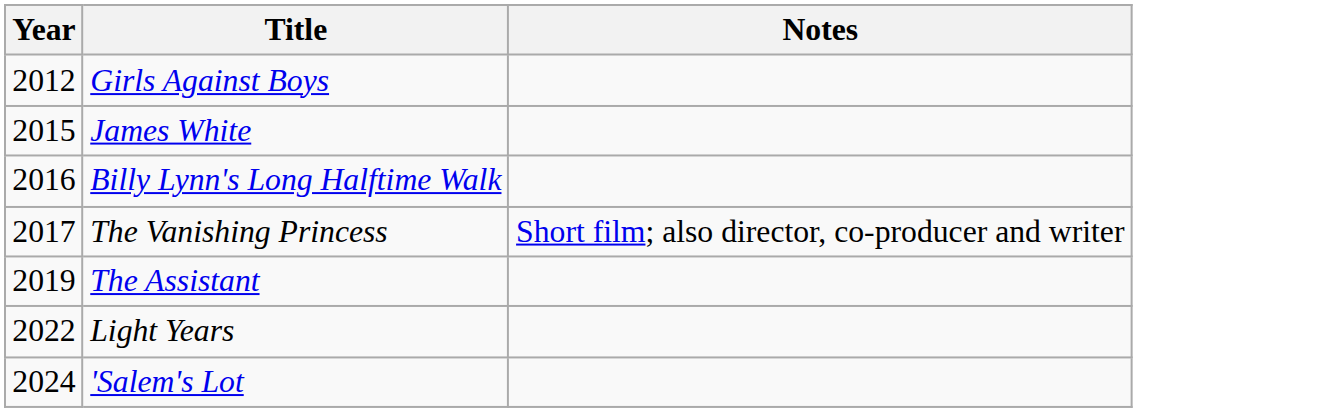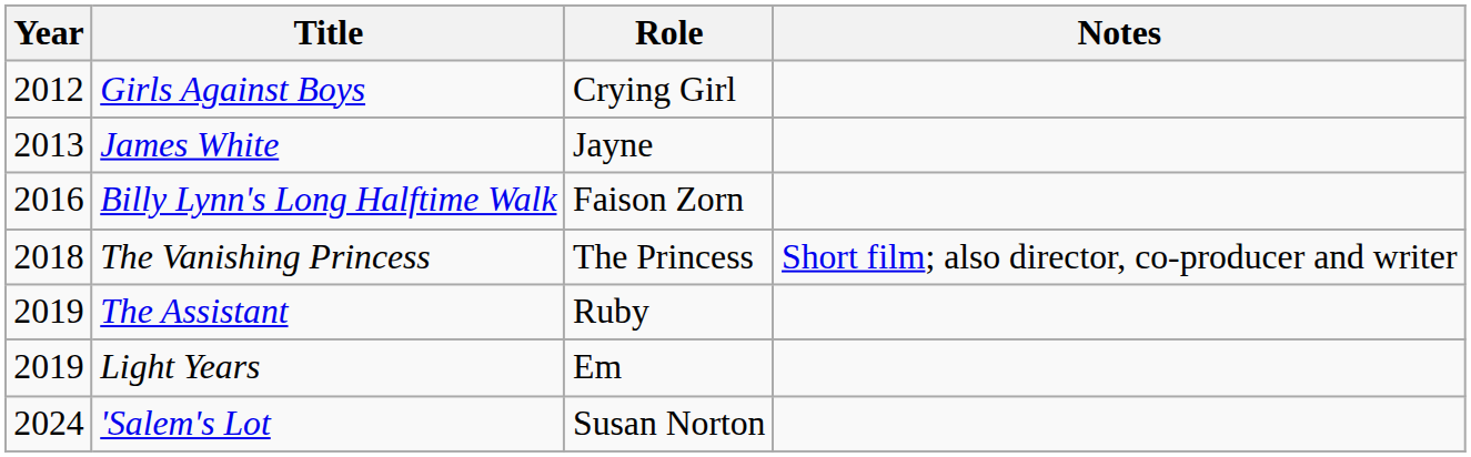 <table class="wikitable">
 <tr>
 <th>Year</th>
 <th>Title</th>
+<th>Role</th>
 <th>Notes</th>
 </tr>
 <tr>
 <td>2012</td>
 <td><em><a href='#'>Girls Against Boys</a></em></td>
+<td>Crying Girl</td>
 <td></td>
 </tr>
 <tr>
-<td>2015</td>
+<td>2013</td>
 <td><em><a href='#'>James White</a></em></td>
+<td>Jayne</td>
 <td></td>
 </tr>
 <tr>
 <td>2016</td>
 <td><em><a href='#'>Billy Lynn's Long Halftime Walk</a></em></td>
+<td>Faison Zorn</td>
 <td></td>
 </tr>
 <tr>
-<td>2017</td>
+<td>2018</td>
 <td><em>The Vanishing Princess</em></td>
+<td>The Princess</td>
 <td><a href='#'>Short film</a>; also director, co-producer and writer</td>
 </tr>
 <tr>
 <td>2019</td>
 <td><em><a href='#'>The Assistant</a></em></td>
+<td>Ruby</td>
 <td></td>
 </tr>
 <tr>
-<td>2022</td>
+<td>2019</td>
 <td><em>Light Years</em></td>
+<td>Em</td>
 <td></td>
 </tr>
 <tr>
 <td>2024</td>
 <td><em><a href='#'>'Salem's Lot</a></em></td>
+<td>Susan Norton</td>
 <td></td>
 </tr>
 </table>
